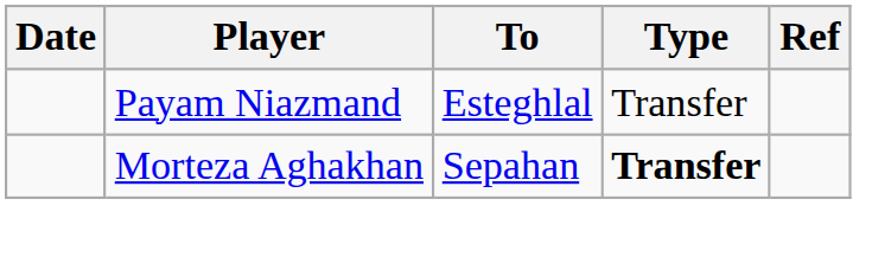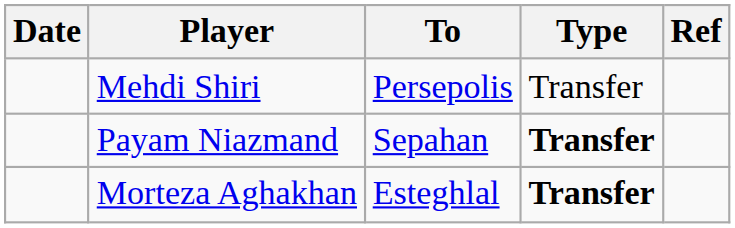 <table class="wikitable">
 <tr>
 <th><strong>Date</strong></th>
 <th><strong>Player</strong></th>
 <th><strong>To</strong></th>
 <th><strong>Type</strong></th>
 <th><strong>Ref</strong></th>
 </tr>
 <tr>
 <td></td>
-<td> <a href='#'>Payam Niazmand</a></td>
-<td> <a href='#'>Esteghlal</a></td>
+<td> <a href='#'>Mehdi Shiri</a></td>
+<td> <a href='#'>Persepolis</a></td>
 <td>Transfer</td>
 <td></td>
 </tr>
 <tr>
 <td></td>
-<td> <a href='#'>Morteza Aghakhan</a></td>
+<td> <a href='#'>Payam Niazmand</a></td>
 <td> <a href='#'>Sepahan</a></td>
 <td><strong>Transfer</strong></td>
 <td></td>
 </tr>
+<tr>
+<td></td>
+<td> <a href='#'>Morteza Aghakhan</a></td>
+<td> <a href='#'>Esteghlal</a></td>
+<td><strong>Transfer</strong></td>
+<td></td>
+</tr>
 </table>
